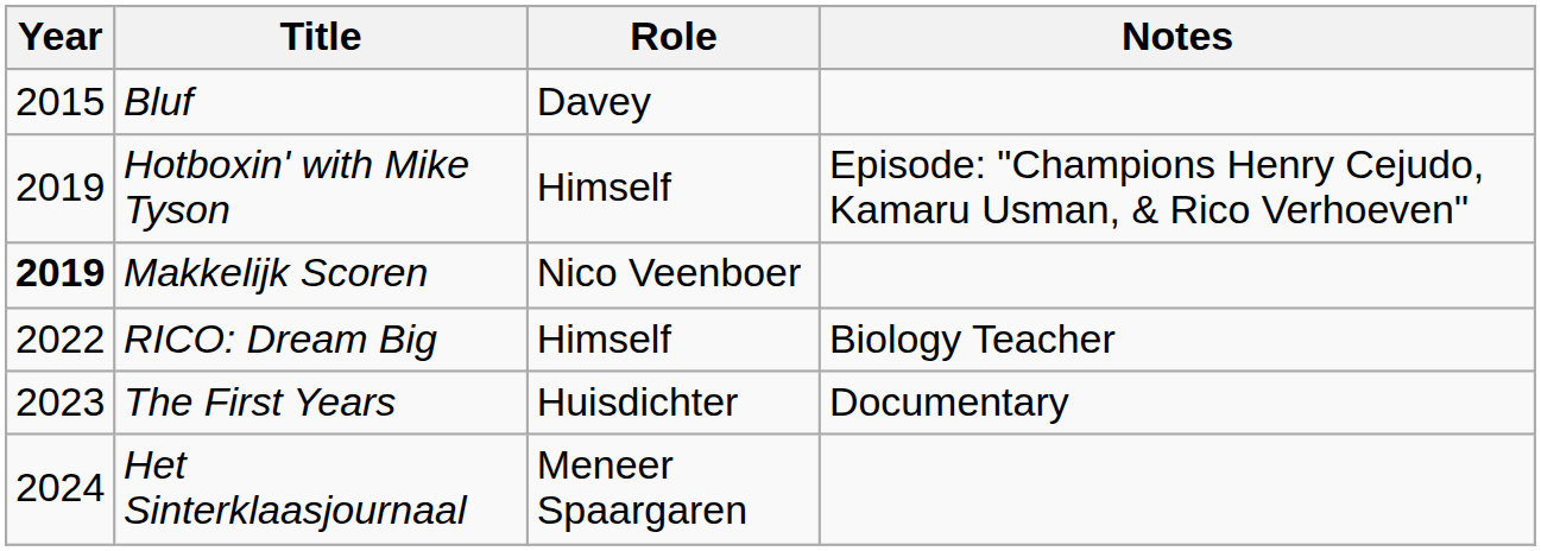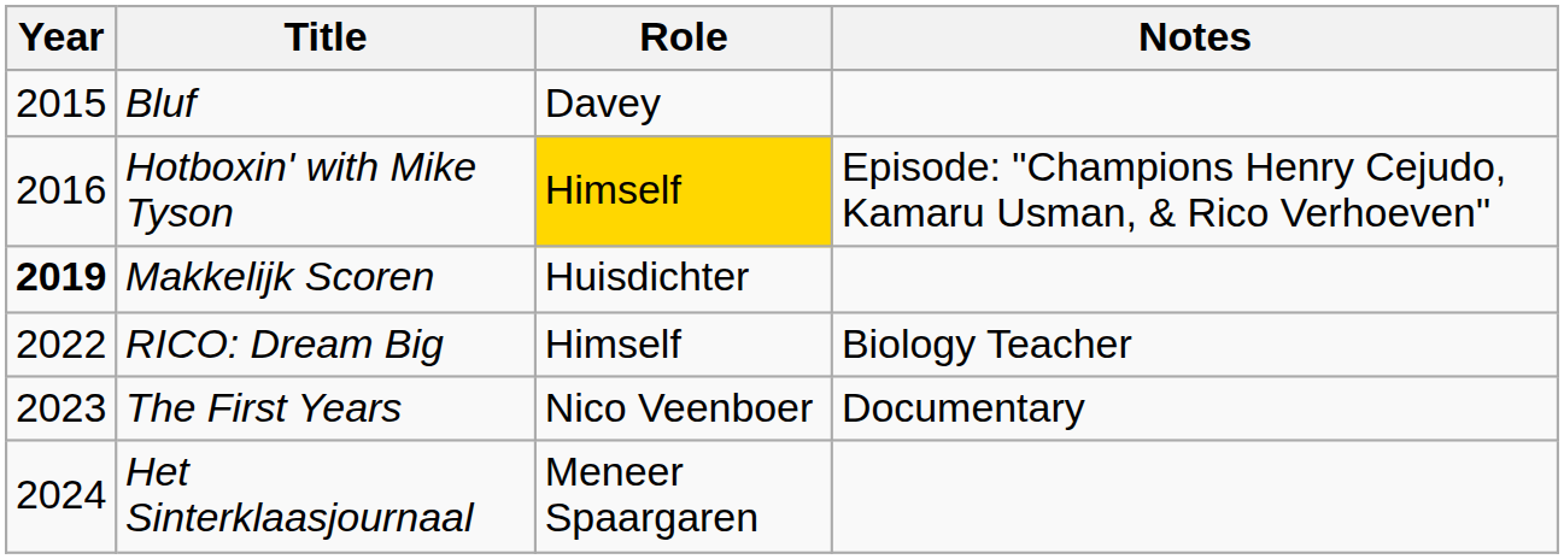 <table class="wikitable sortable" summary="List of Television appearances and roles">
 <tr>
 <th>Year</th>
 <th>Title</th>
 <th>Role</th>
 <th class="unsortable">Notes</th>
 </tr>
 <tr>
 <td>2015</td>
 <td><em>Bluf</em></td>
 <td>Davey</td>
 <td></td>
 </tr>
 <tr>
-<td>2019</td>
+<td>2016</td>
 <td><em>Hotboxin' with Mike Tyson</em></td>
-<td>Himself</td>
+<td style="background: gold;">Himself</td>
 <td>Episode: "Champions Henry Cejudo, Kamaru Usman, & Rico Verhoeven"</td>
 </tr>
 <tr>
 <td><strong>2019</strong></td>
 <td><em>Makkelijk Scoren</em></td>
-<td>Nico Veenboer</td>
+<td>Huisdichter</td>
 <td></td>
 </tr>
 <tr>
 <td>2022</td>
 <td><em>RICO: Dream Big</em></td>
 <td>Himself</td>
 <td>Biology Teacher</td>
 </tr>
 <tr>
 <td>2023</td>
 <td><em>The First Years</em></td>
-<td>Huisdichter</td>
+<td>Nico Veenboer</td>
 <td>Documentary</td>
 </tr>
 <tr>
 <td>2024</td>
 <td><em>Het Sinterklaasjournaal</em></td>
 <td>Meneer Spaargaren</td>
 <td></td>
 </tr>
 </table>
